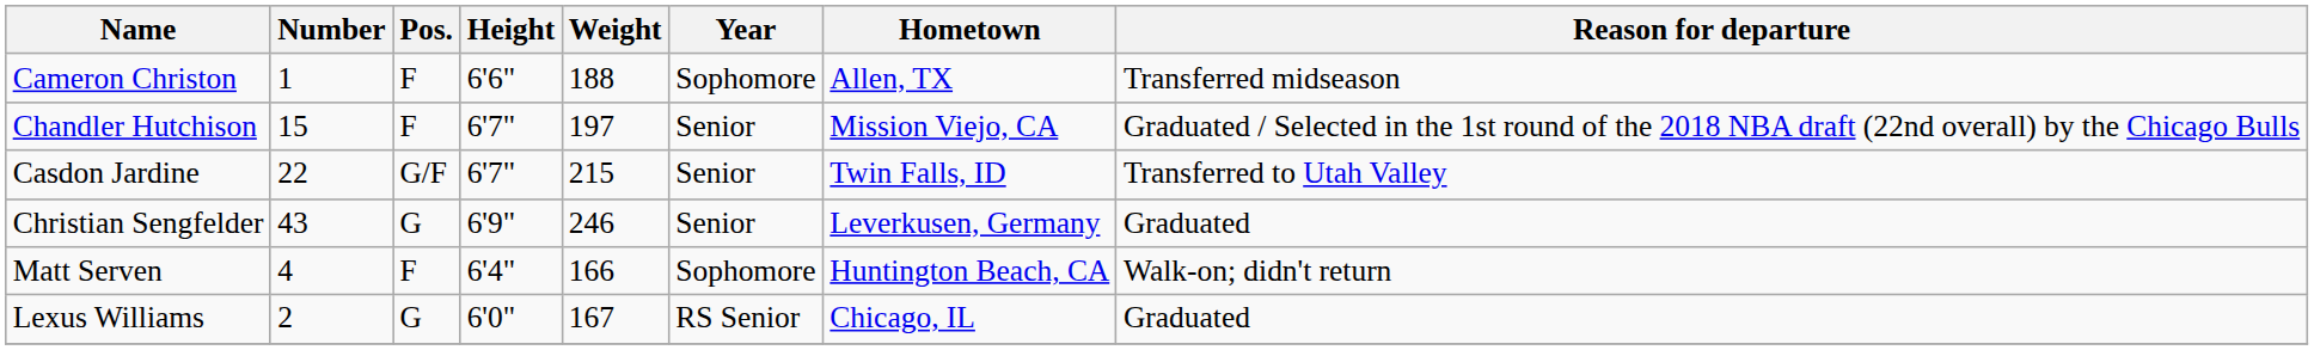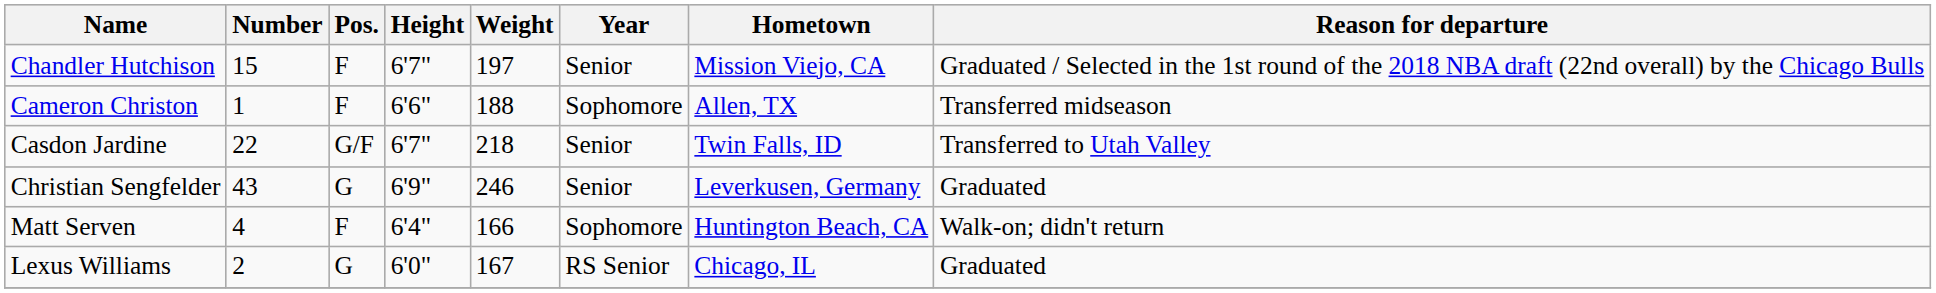 <table class="wikitable sortable" border="1">
 <tr>
 <th>Name</th>
 <th>Number</th>
 <th>Pos.</th>
 <th>Height</th>
 <th>Weight</th>
 <th>Year</th>
 <th>Hometown</th>
 <th class="unsortable">Reason for departure</th>
 </tr>
 <tr>
+<td><a href='#'>Chandler Hutchison</a></td>
+<td>15</td>
+<td>F</td>
+<td>6'7"</td>
+<td>197</td>
+<td>Senior</td>
+<td><a href='#'>Mission Viejo, CA</a></td>
+<td>Graduated / Selected in the 1st round of the <a href='#'>2018 NBA draft</a> (22nd overall) by the <a href='#'>Chicago Bulls</a></td>
+</tr>
+<tr>
 <td><a href='#'>Cameron Christon</a></td>
 <td>1</td>
 <td>F</td>
 <td>6'6"</td>
 <td>188</td>
 <td>Sophomore</td>
 <td><a href='#'>Allen, TX</a></td>
 <td>Transferred midseason</td>
 </tr>
 <tr>
-<td><a href='#'>Chandler Hutchison</a></td>
-<td>15</td>
-<td>F</td>
-<td>6'7"</td>
-<td>197</td>
-<td>Senior</td>
-<td><a href='#'>Mission Viejo, CA</a></td>
-<td>Graduated / Selected in the 1st round of the <a href='#'>2018 NBA draft</a> (22nd overall) by the <a href='#'>Chicago Bulls</a></td>
-</tr>
-<tr>
 <td>Casdon Jardine</td>
 <td>22</td>
 <td>G/F</td>
 <td>6'7"</td>
-<td>215</td>
+<td>218</td>
 <td>Senior</td>
 <td><a href='#'>Twin Falls, ID</a></td>
 <td>Transferred to <a href='#'>Utah Valley</a></td>
 </tr>
 <tr>
 <td>Christian Sengfelder</td>
 <td>43</td>
 <td>G</td>
 <td>6'9"</td>
 <td>246</td>
 <td>Senior</td>
 <td><a href='#'>Leverkusen, Germany</a></td>
 <td>Graduated</td>
 </tr>
 <tr>
 <td>Matt Serven</td>
 <td>4</td>
 <td>F</td>
 <td>6'4"</td>
 <td>166</td>
 <td>Sophomore</td>
 <td><a href='#'>Huntington Beach, CA</a></td>
 <td>Walk-on; didn't return</td>
 </tr>
 <tr>
 <td>Lexus Williams</td>
 <td>2</td>
 <td>G</td>
 <td>6'0"</td>
 <td>167</td>
 <td>RS Senior</td>
 <td><a href='#'>Chicago, IL</a></td>
 <td>Graduated</td>
 </tr>
 <tr>
 </tr>
 </table>
